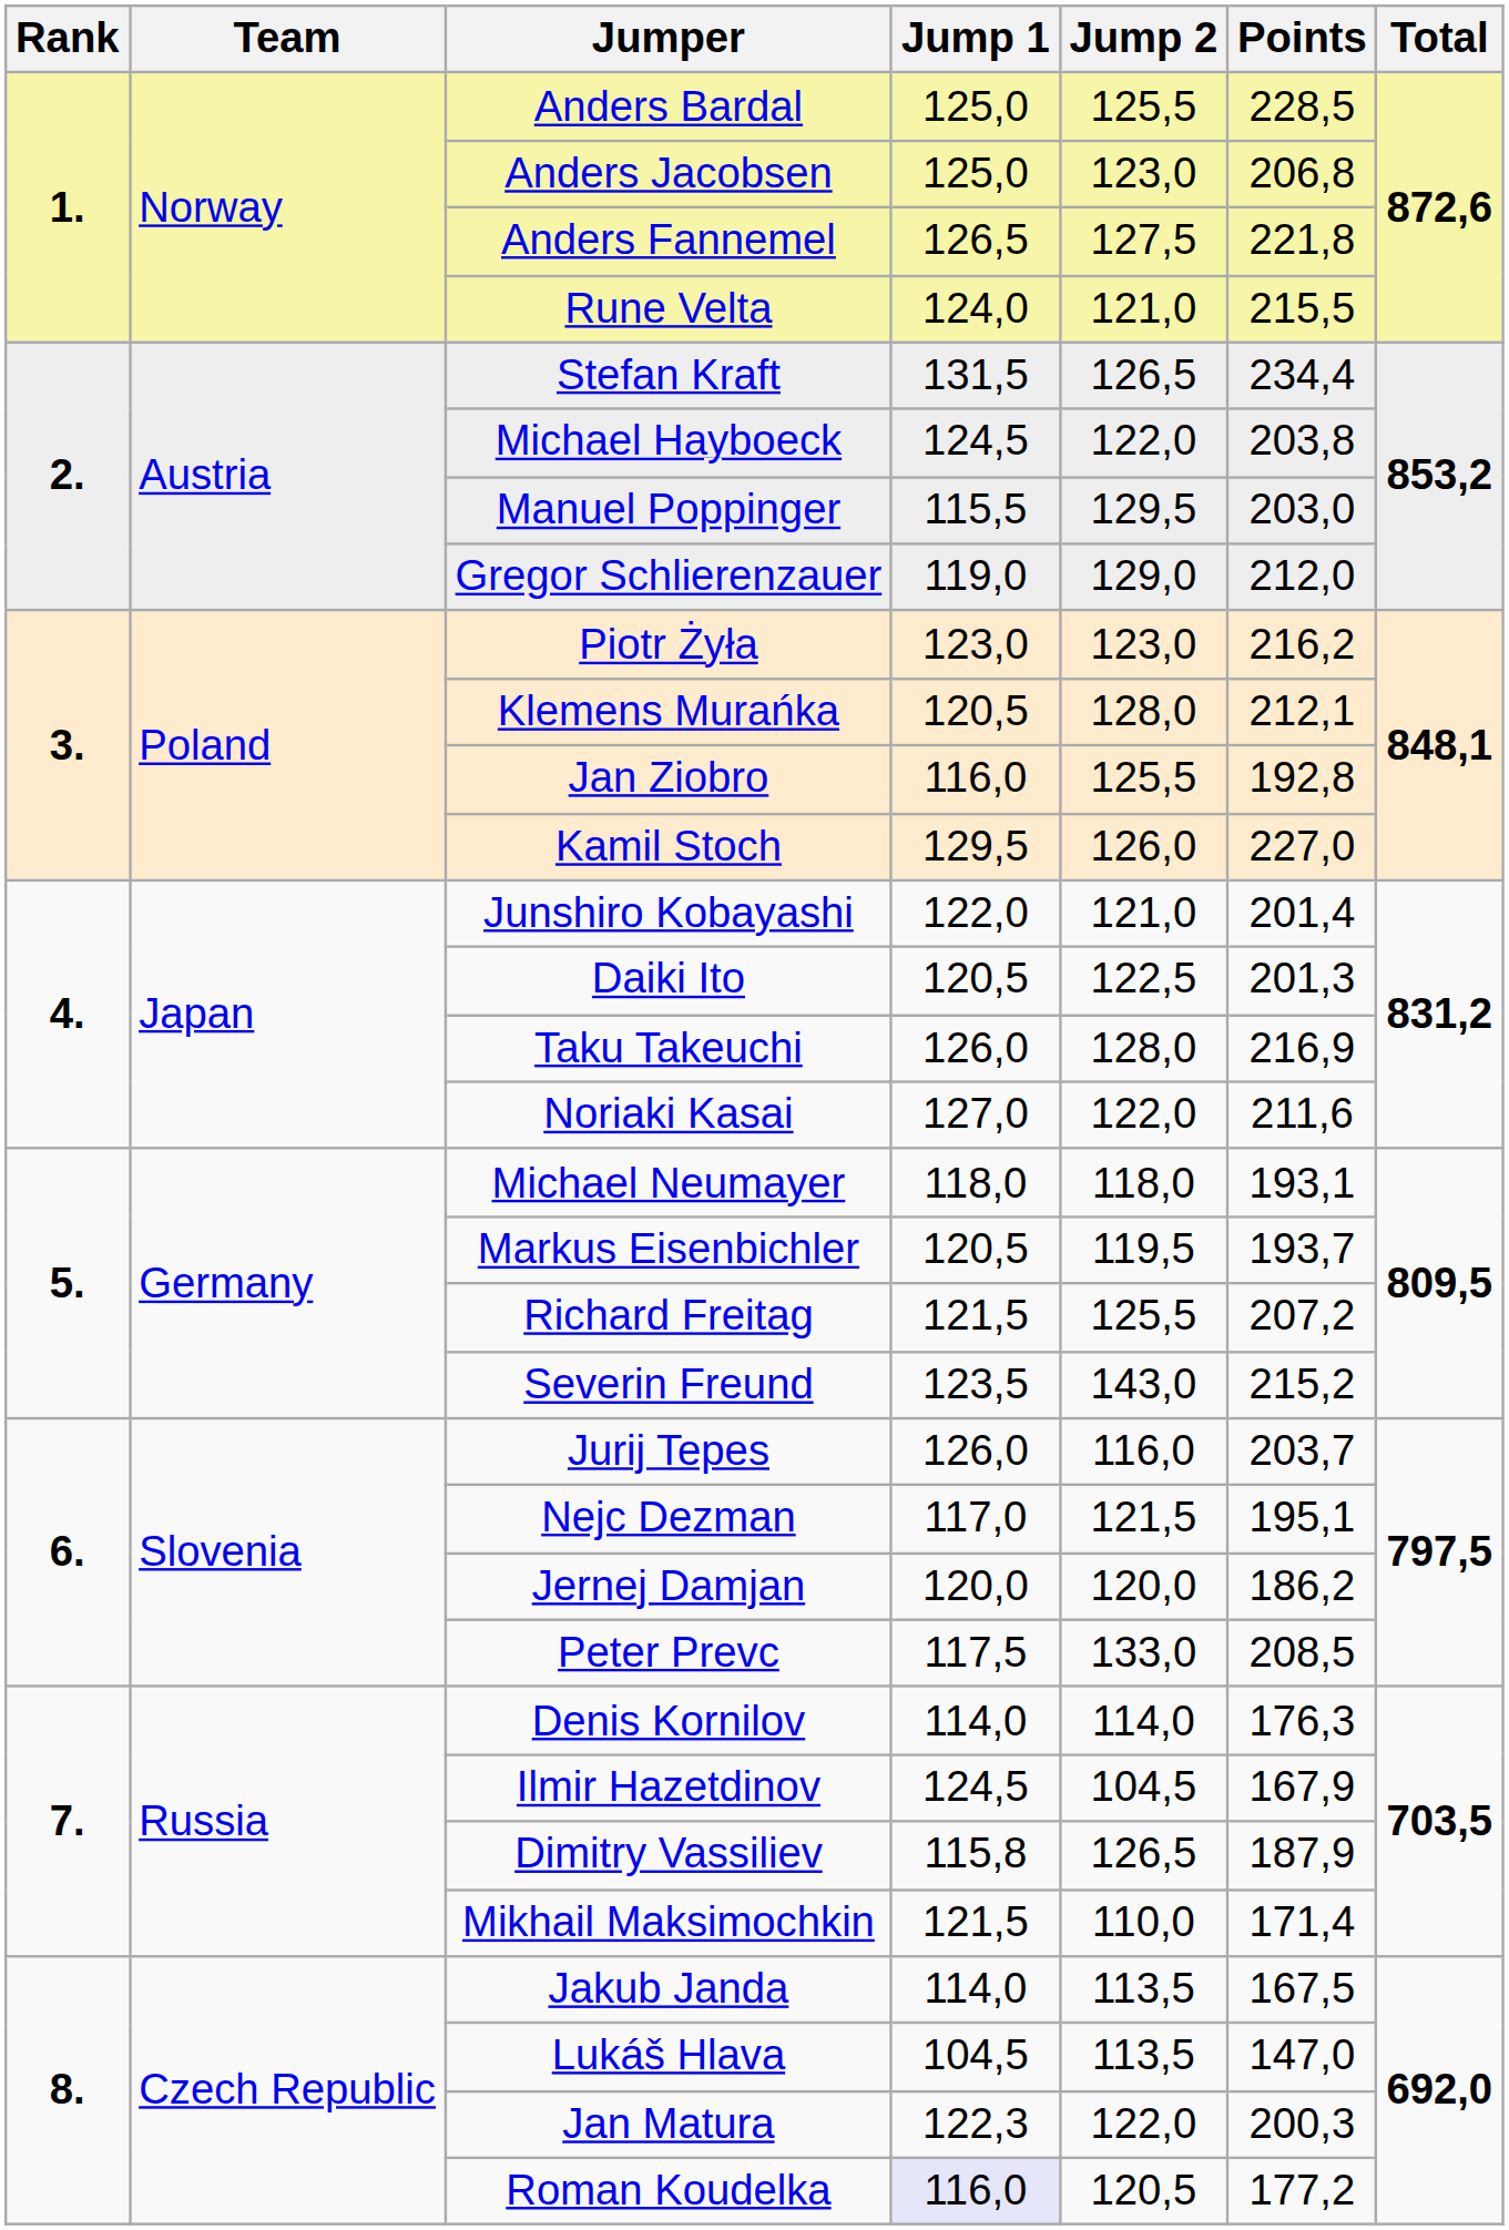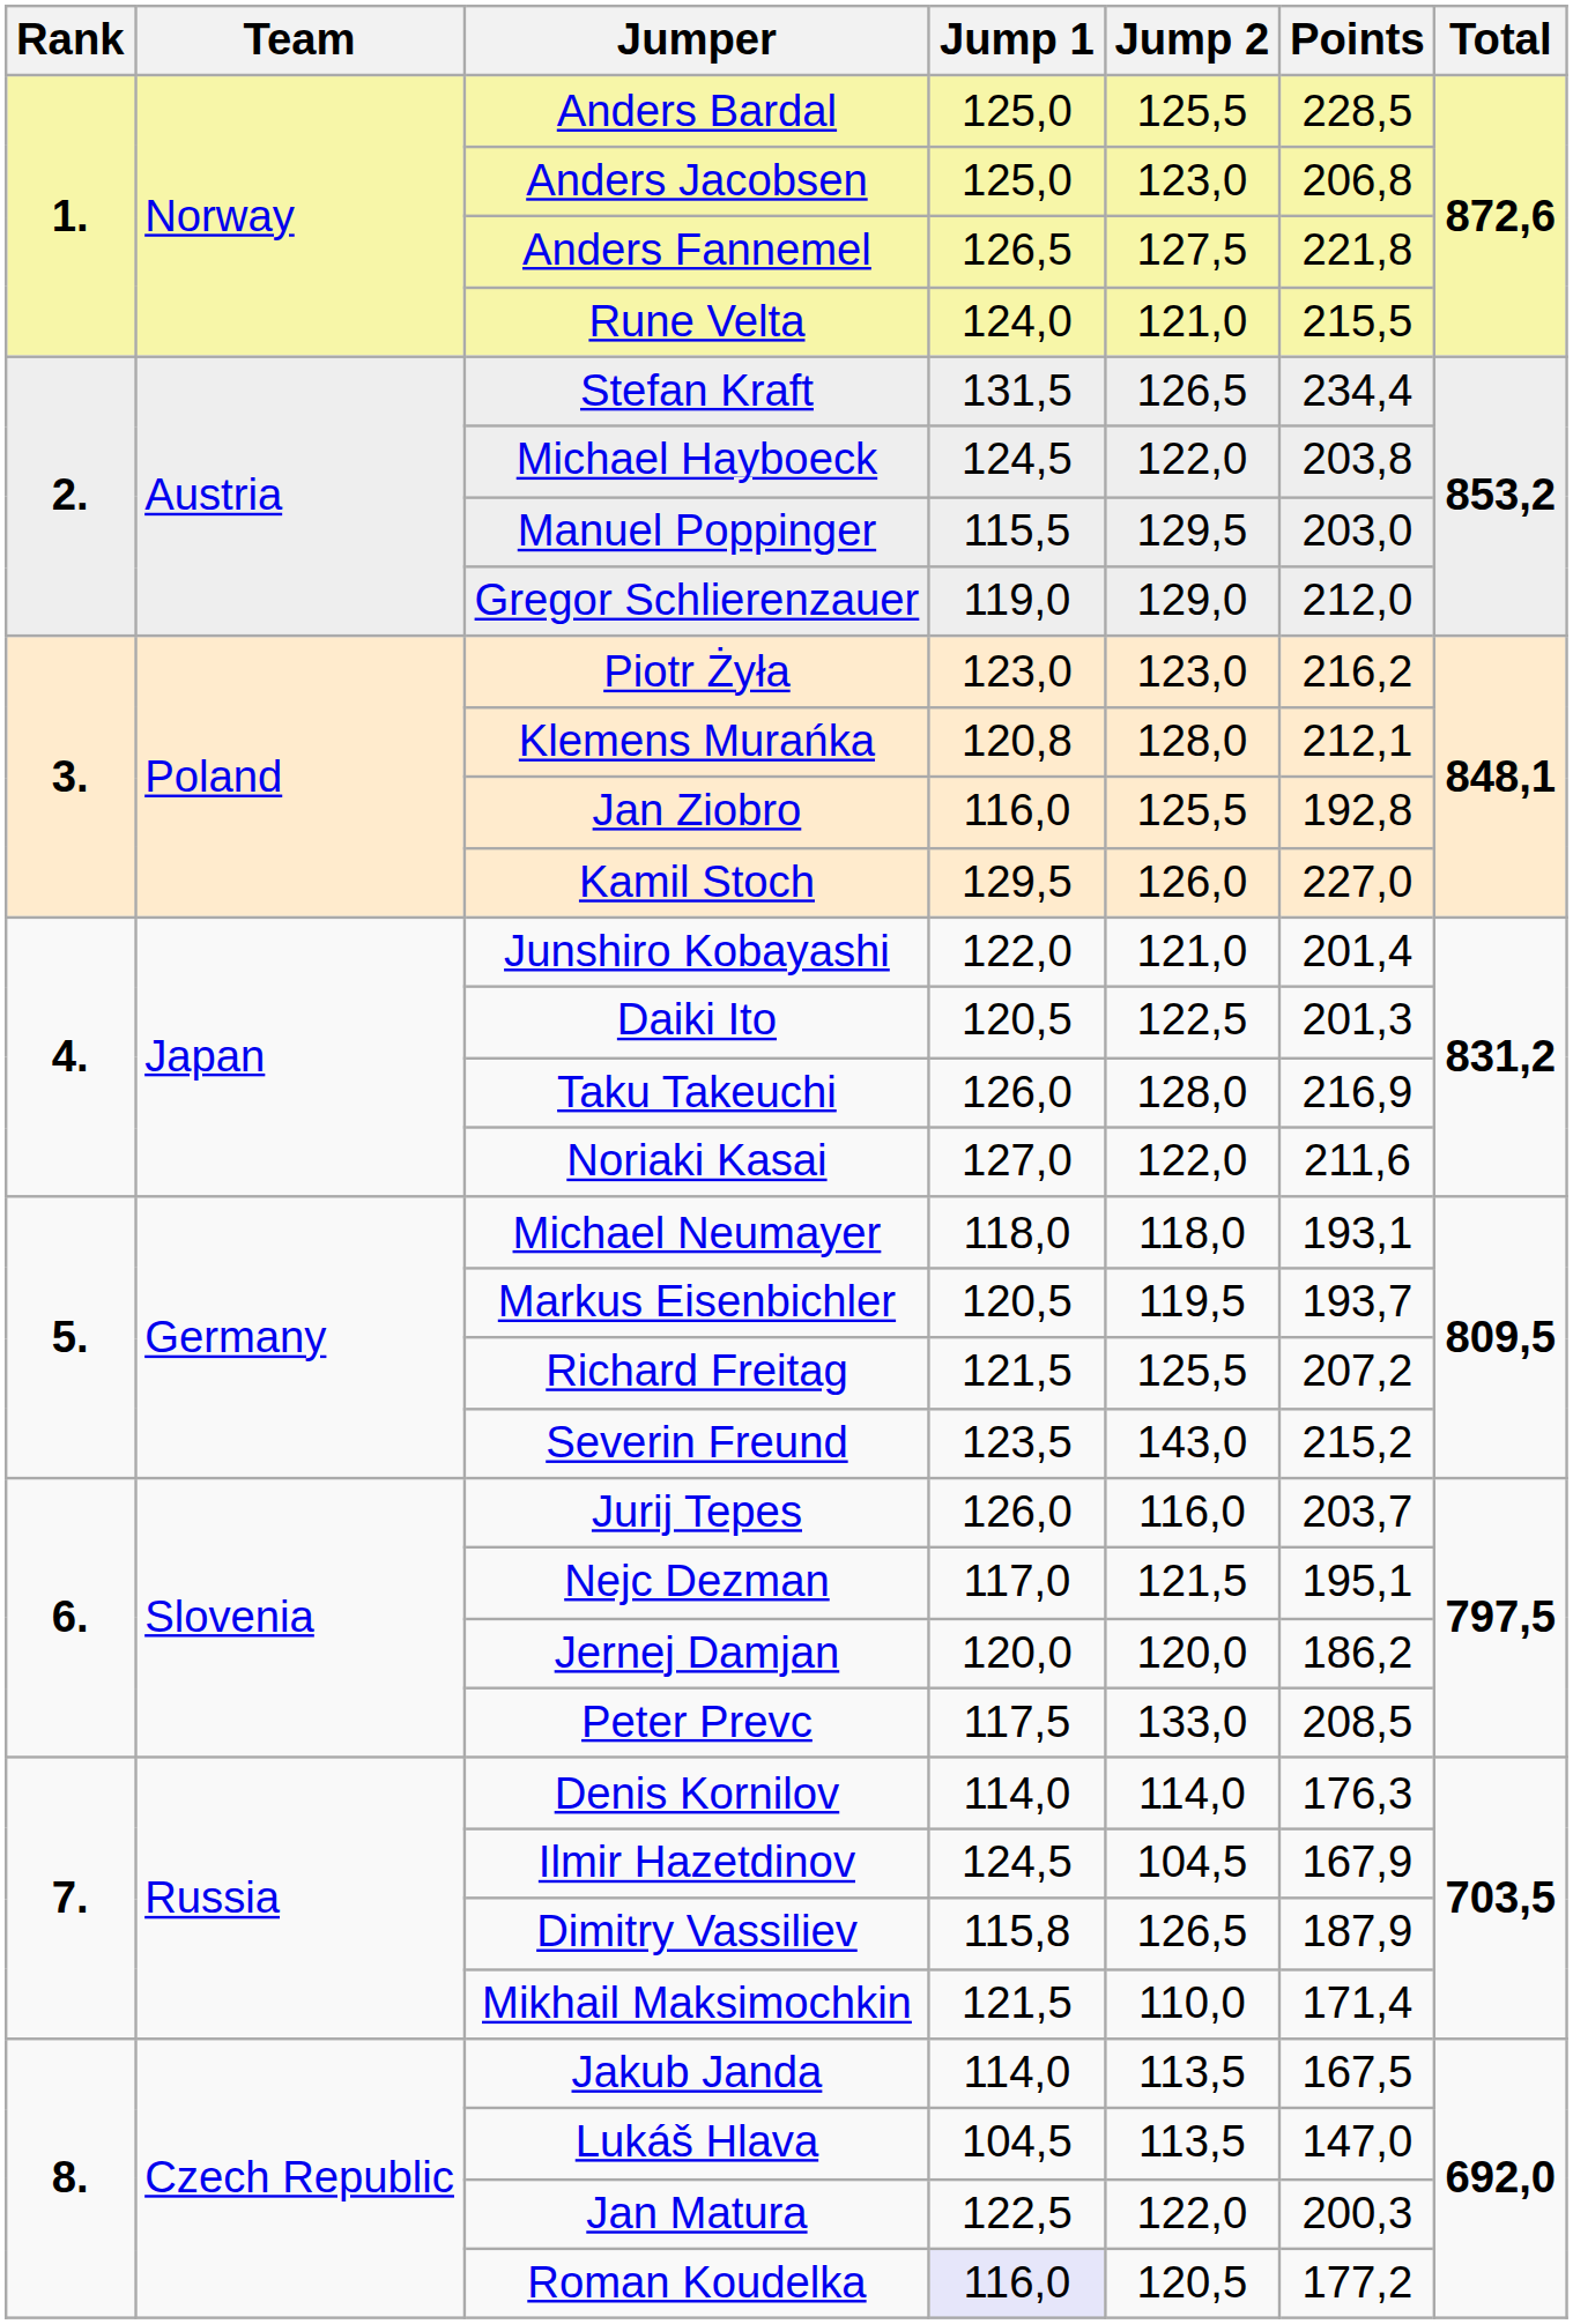 <table class="wikitable sortable" style="text-align: center">
 <tr>
 <th>Rank</th>
 <th>Team</th>
 <th>Jumper</th>
 <th>Jump 1</th>
 <th>Jump 2</th>
 <th>Points</th>
 <th>Total</th>
 </tr>
 <tr bgcolor="F7F6A8">
 <td rowspan="4"><strong>1.</strong></td>
 <td rowspan="4" align="left"><a href='#'>Norway</a></td>
 <td><a href='#'>Anders Bardal</a></td>
 <td>125,0</td>
 <td>125,5</td>
 <td>228,5</td>
 <td rowspan="4"><strong>872,6</strong></td>
 </tr>
 <tr bgcolor="F7F6A8">
 <td><a href='#'>Anders Jacobsen</a></td>
 <td>125,0</td>
 <td>123,0</td>
 <td>206,8</td>
 </tr>
 <tr bgcolor="F7F6A8">
 <td><a href='#'>Anders Fannemel</a></td>
 <td>126,5</td>
 <td>127,5</td>
 <td>221,8</td>
 </tr>
 <tr bgcolor="F7F6A8">
 <td><a href='#'>Rune Velta</a></td>
 <td>124,0</td>
 <td>121,0</td>
 <td>215,5</td>
 </tr>
 <tr bgcolor="eeeeee">
 <td rowspan="4"><strong>2.</strong></td>
 <td rowspan="4" align="left"><a href='#'>Austria</a></td>
 <td><a href='#'>Stefan Kraft</a></td>
 <td>131,5</td>
 <td>126,5</td>
 <td>234,4</td>
 <td rowspan="4"><strong>853,2</strong></td>
 </tr>
 <tr bgcolor="eeeeee">
 <td><a href='#'>Michael Hayboeck</a></td>
 <td>124,5</td>
 <td>122,0</td>
 <td>203,8</td>
 </tr>
 <tr bgcolor="eeeeee">
 <td><a href='#'>Manuel Poppinger</a></td>
 <td>115,5</td>
 <td>129,5</td>
 <td>203,0</td>
 </tr>
 <tr bgcolor="eeeeee">
 <td><a href='#'>Gregor Schlierenzauer</a></td>
 <td>119,0</td>
 <td>129,0</td>
 <td>212,0</td>
 </tr>
 <tr bgcolor="ffebcd">
 <td rowspan="4"><strong>3.</strong></td>
 <td rowspan="4" align="left"><a href='#'>Poland</a></td>
 <td><a href='#'>Piotr Żyła</a></td>
 <td>123,0</td>
 <td>123,0</td>
 <td>216,2</td>
 <td rowspan="4"><strong>848,1</strong></td>
 </tr>
 <tr bgcolor="ffebcd">
 <td><a href='#'>Klemens Murańka</a></td>
-<td>120,5</td>
+<td>120,8</td>
 <td>128,0</td>
 <td>212,1</td>
 </tr>
 <tr bgcolor="ffebcd">
 <td><a href='#'>Jan Ziobro</a></td>
 <td>116,0</td>
 <td>125,5</td>
 <td>192,8</td>
 </tr>
 <tr bgcolor="ffebcd">
 <td><a href='#'>Kamil Stoch</a></td>
 <td>129,5</td>
 <td>126,0</td>
 <td>227,0</td>
 </tr>
 <tr>
 <td rowspan="4"><strong>4.</strong></td>
 <td rowspan="4" align="left"><a href='#'>Japan</a></td>
 <td><a href='#'>Junshiro Kobayashi</a></td>
 <td>122,0</td>
 <td>121,0</td>
 <td>201,4</td>
 <td rowspan="4"><strong>831,2</strong></td>
 </tr>
 <tr>
 <td><a href='#'>Daiki Ito</a></td>
 <td>120,5</td>
 <td>122,5</td>
 <td>201,3</td>
 </tr>
 <tr>
 <td><a href='#'>Taku Takeuchi</a></td>
 <td>126,0</td>
 <td>128,0</td>
 <td>216,9</td>
 </tr>
 <tr>
 <td><a href='#'>Noriaki Kasai</a></td>
 <td>127,0</td>
 <td>122,0</td>
 <td>211,6</td>
 </tr>
 <tr>
 <td rowspan="4"><strong>5.</strong></td>
 <td rowspan="4" align="left"><a href='#'>Germany</a></td>
 <td><a href='#'>Michael Neumayer</a></td>
 <td>118,0</td>
 <td>118,0</td>
 <td>193,1</td>
 <td rowspan="4"><strong>809,5</strong></td>
 </tr>
 <tr>
 <td><a href='#'>Markus Eisenbichler</a></td>
 <td>120,5</td>
 <td>119,5</td>
 <td>193,7</td>
 </tr>
 <tr>
 <td><a href='#'>Richard Freitag</a></td>
 <td>121,5</td>
 <td>125,5</td>
 <td>207,2</td>
 </tr>
 <tr>
 <td><a href='#'>Severin Freund</a></td>
 <td>123,5</td>
 <td>143,0</td>
 <td>215,2</td>
 </tr>
 <tr>
 <td rowspan="4"><strong>6.</strong></td>
 <td rowspan="4" align="left"><a href='#'>Slovenia</a></td>
 <td><a href='#'>Jurij Tepes</a></td>
 <td>126,0</td>
 <td>116,0</td>
 <td>203,7</td>
 <td rowspan="4"><strong>797,5</strong></td>
 </tr>
 <tr>
 <td><a href='#'>Nejc Dezman</a></td>
 <td>117,0</td>
 <td>121,5</td>
 <td>195,1</td>
 </tr>
 <tr>
 <td><a href='#'>Jernej Damjan</a></td>
 <td>120,0</td>
 <td>120,0</td>
 <td>186,2</td>
 </tr>
 <tr>
 <td><a href='#'>Peter Prevc</a></td>
 <td>117,5</td>
 <td>133,0</td>
 <td>208,5</td>
 </tr>
 <tr>
 <td rowspan="4"><strong>7.</strong></td>
 <td rowspan="4" align="left"><a href='#'>Russia</a></td>
 <td><a href='#'>Denis Kornilov</a></td>
 <td>114,0</td>
 <td>114,0</td>
 <td>176,3</td>
 <td rowspan="4"><strong>703,5</strong></td>
 </tr>
 <tr>
 <td><a href='#'>Ilmir Hazetdinov</a></td>
 <td>124,5</td>
 <td>104,5</td>
 <td>167,9</td>
 </tr>
 <tr>
 <td><a href='#'>Dimitry Vassiliev</a></td>
 <td>115,8</td>
 <td>126,5</td>
 <td>187,9</td>
 </tr>
 <tr>
 <td><a href='#'>Mikhail Maksimochkin</a></td>
 <td>121,5</td>
 <td>110,0</td>
 <td>171,4</td>
 </tr>
 <tr>
 <td rowspan="4"><strong>8.</strong></td>
 <td rowspan="4" align="left"><a href='#'>Czech Republic</a></td>
 <td><a href='#'>Jakub Janda</a></td>
 <td>114,0</td>
 <td>113,5</td>
 <td>167,5</td>
 <td rowspan="4"><strong>692,0</strong></td>
 </tr>
 <tr>
 <td><a href='#'>Lukáš Hlava</a></td>
 <td>104,5</td>
 <td>113,5</td>
 <td>147,0</td>
 </tr>
 <tr>
 <td><a href='#'>Jan Matura</a></td>
-<td>122,3</td>
+<td>122,5</td>
 <td>122,0</td>
 <td>200,3</td>
 </tr>
 <tr>
 <td><a href='#'>Roman Koudelka</a></td>
 <td style="background: lavender;">116,0</td>
 <td>120,5</td>
 <td>177,2</td>
 </tr>
 </table>
